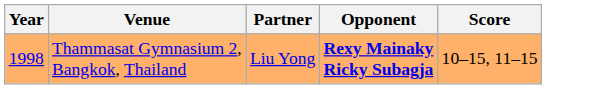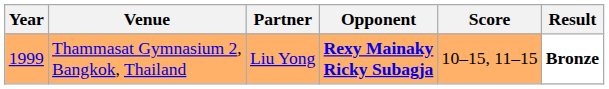 <table class="sortable wikitable" style="font-size: 90%;">
 <tr>
 <th>Year</th>
 <th>Venue</th>
 <th>Partner</th>
 <th>Opponent</th>
 <th>Score</th>
+<th>Result</th>
 </tr>
 <tr style="background:#FFB069">
-<td align="center"><a href='#'>1998</a></td>
+<td align="center"><a href='#'>1999</a></td>
 <td align="left"><a href='#'>Thammasat Gymnasium 2</a>,<br><a href='#'>Bangkok</a>, <a href='#'>Thailand</a></td>
 <td align="left"> <a href='#'>Liu Yong</a></td>
 <td align="left"><strong> <a href='#'>Rexy Mainaky</a> <br>  <a href='#'>Ricky Subagja</a></strong></td>
 <td align="left">10–15, 11–15</td>
+<td style="text-align:left; background:white"> <strong>Bronze</strong></td>
 </tr>
 </table>
